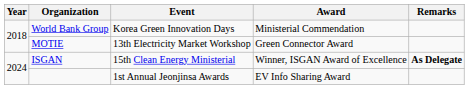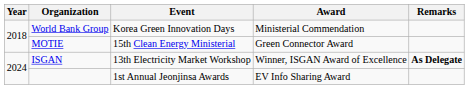 <table class="wikitable">
 <tr>
 <th>Year</th>
 <th>Organization</th>
 <th>Event</th>
 <th>Award</th>
 <th>Remarks</th>
 </tr>
 <tr>
 <td rowspan="2">2018</td>
 <td><a href='#'>World Bank Group</a></td>
 <td>Korea Green Innovation Days</td>
 <td>Ministerial Commendation</td>
 <td></td>
 </tr>
 <tr>
 <td><a href='#'>MOTIE</a></td>
-<td>13th Electricity Market Workshop</td>
+<td>15th <a href='#'>Clean Energy Ministerial</a></td>
 <td> Green Connector Award</td>
 <td></td>
 </tr>
 <tr>
 <td rowspan="2">2024</td>
 <td><a href='#'>ISGAN</a></td>
-<td>15th <a href='#'>Clean Energy Ministerial</a></td>
+<td>13th Electricity Market Workshop</td>
 <td>Winner, ISGAN Award of Excellence</td>
 <td><strong>As Delegate</strong></td>
 </tr>
 <tr>
 <td></td>
 <td>1st Annual Jeonjinsa Awards</td>
 <td>EV Info Sharing Award</td>
 <td></td>
 </tr>
 </table>
